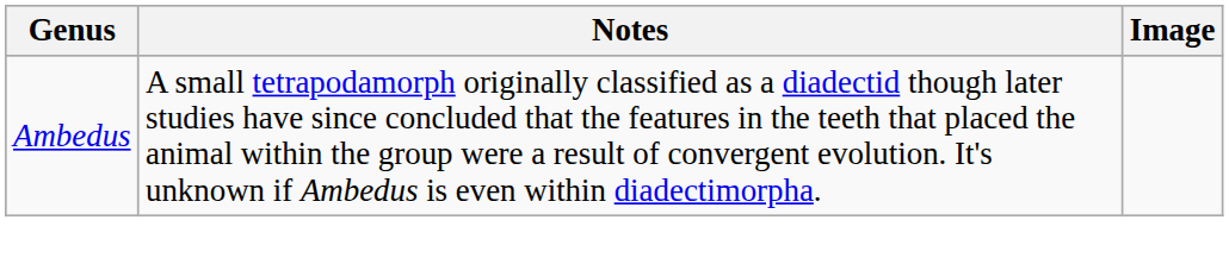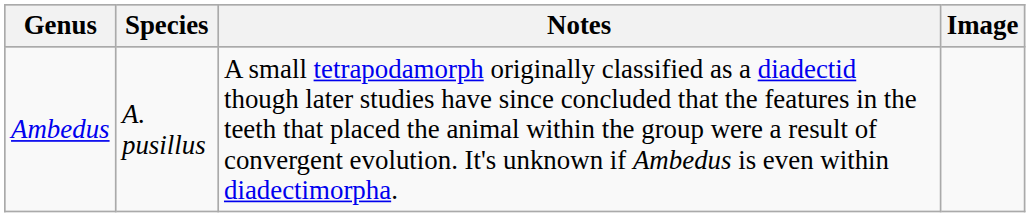 <table class="wikitable">
 <tr>
 <th>Genus</th>
+<th>Species</th>
 <th>Notes</th>
 <th>Image</th>
 </tr>
 <tr>
 <td><em><a href='#'>Ambedus</a></em></td>
+<td><em>A. pusillus</em></td>
 <td>A small <a href='#'>tetrapodamorph</a> originally classified as a <a href='#'>diadectid</a> though later studies have since concluded that the features in the teeth that placed the animal within the group were a result of convergent evolution. It's unknown if <em>Ambedus</em> is even within <a href='#'>diadectimorpha</a>.</td>
 <td></td>
 </tr>
 </table>
